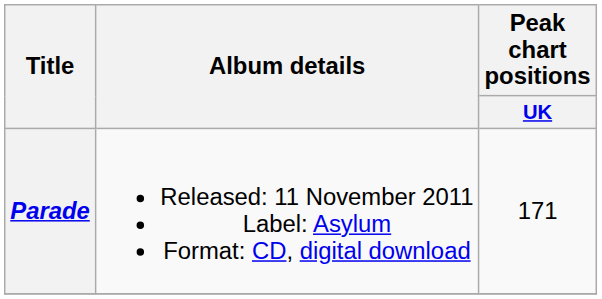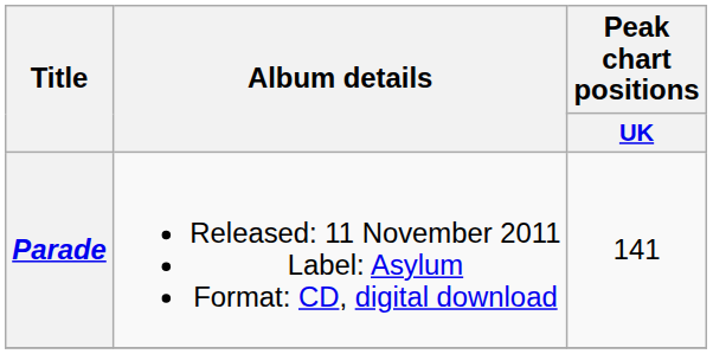 <table class="wikitable plainrowheaders" style="text-align:center;">
 <tr>
 <th scope="col" rowspan="2">Title</th>
 <th scope="col" rowspan="2">Album details</th>
 <th scope="col" colspan="1">Peak chart positions</th>
 </tr>
 <tr>
 <th scope="col" style="width:3em;font-size:85%;"><a href='#'>UK</a><br></th>
 </tr>
 <tr>
 <th scope="row"><em><a href='#'>Parade</a></em></th>
 <td><br><ul><li>Released: 11 November 2011</li><li>Label: <a href='#'>Asylum</a></li><li>Format: <a href='#'>CD</a>, <a href='#'>digital download</a></li></ul></td>
-<td>171</td>
+<td>141</td>
 </tr>
 <tr>
 </tr>
 </table>
